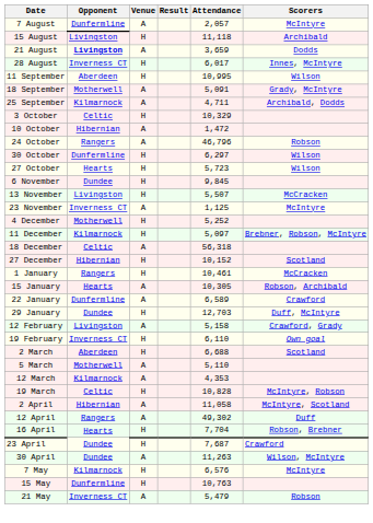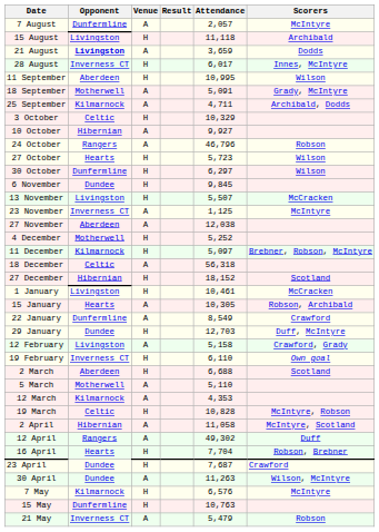 <table class="wikitable sortable" style="font-size:95%; text-align:center">
 <tr>
 <th>Date</th>
 <th>Opponent</th>
 <th>Venue</th>
 <th>Result</th>
 <th>Attendance</th>
 <th>Scorers</th>
 </tr>
 <tr bgcolor = "#FFFFEE">
 <td>7 August</td>
 <td><a href='#'>Dunfermline</a></td>
 <td>A</td>
 <td></td>
 <td>2,057</td>
 <td><a href='#'>McIntyre</a></td>
 </tr>
 <tr bgcolor = "#FFEEEE">
 <td>15 August</td>
 <td style="text-align:left; border-top:2px black solid"><a href='#'>Livingston</a></td>
 <td>H</td>
 <td></td>
 <td>11,118</td>
 <td><a href='#'>Archibald</a></td>
 </tr>
 <tr bgcolor = "#FFFFEE">
 <td>21 August</td>
 <td><strong><a href='#'>Livingston</a></strong></td>
 <td>A</td>
 <td></td>
 <td>3,659</td>
 <td><a href='#'>Dodds</a></td>
 </tr>
 <tr bgcolor = "#EEFFEE">
 <td>28 August</td>
 <td><a href='#'>Inverness CT</a></td>
 <td>H</td>
 <td></td>
 <td>6,017</td>
 <td><a href='#'>Innes</a>, <a href='#'>McIntyre</a></td>
 </tr>
 <tr bgcolor = "#FFFFEE">
 <td>11 September</td>
 <td><a href='#'>Aberdeen</a></td>
 <td>H</td>
 <td></td>
 <td>10,995</td>
 <td><a href='#'>Wilson</a></td>
 </tr>
 <tr bgcolor = "#FFEEEE">
 <td>18 September</td>
 <td><a href='#'>Motherwell</a></td>
 <td>A</td>
 <td></td>
 <td>5,091</td>
 <td><a href='#'>Grady</a>, <a href='#'>McIntyre</a></td>
 </tr>
 <tr bgcolor = "#FFEEEE">
 <td>25 September</td>
 <td><a href='#'>Kilmarnock</a></td>
 <td>A</td>
 <td></td>
 <td>4,711</td>
 <td><a href='#'>Archibald</a>, <a href='#'>Dodds</a></td>
 </tr>
 <tr bgcolor = "#FFEEEE">
 <td>3 October</td>
 <td><a href='#'>Celtic</a></td>
 <td>H</td>
 <td></td>
 <td>10,329</td>
 <td></td>
 </tr>
 <tr bgcolor = "#FFEEEE">
 <td>10 October</td>
 <td><a href='#'>Hibernian</a></td>
 <td>A</td>
 <td></td>
-<td>1,472</td>
+<td>9,927</td>
 <td></td>
 </tr>
 <tr bgcolor = "#FFFFEE">
 <td>24 October</td>
 <td><a href='#'>Rangers</a></td>
 <td>A</td>
 <td></td>
 <td>46,796</td>
 <td><a href='#'>Robson</a></td>
 </tr>
+<tr bgcolor = "#FFFFEE">
+<td>27 October</td>
+<td><a href='#'>Hearts</a></td>
+<td>H</td>
+<td></td>
+<td>5,723</td>
+<td><a href='#'>Wilson</a></td>
+</tr>
 <tr bgcolor = "#FFEEEE">
 <td>30 October</td>
 <td><a href='#'>Dunfermline</a></td>
 <td>H</td>
 <td></td>
 <td>6,297</td>
-<td><a href='#'>Wilson</a></td>
-</tr>
-<tr bgcolor = "#FFFFEE">
-<td>27 October</td>
-<td><a href='#'>Hearts</a></td>
-<td>H</td>
-<td></td>
-<td>5,723</td>
 <td><a href='#'>Wilson</a></td>
 </tr>
 <tr bgcolor = "#FFEEEE">
 <td>6 November</td>
 <td><a href='#'>Dundee</a></td>
 <td>H</td>
 <td></td>
 <td>9,845</td>
 <td></td>
 </tr>
 <tr bgcolor = "#EEFFEE">
 <td>13 November</td>
 <td><a href='#'>Livingston</a></td>
 <td>H</td>
 <td></td>
 <td>5,507</td>
 <td><a href='#'>McCracken</a></td>
 </tr>
 <tr bgcolor = "#FFFFEE">
 <td>23 November</td>
 <td><a href='#'>Inverness CT</a></td>
 <td>A</td>
 <td></td>
 <td>1,125</td>
 <td><a href='#'>McIntyre</a></td>
+</tr>
+<tr bgcolor = "#FFEEEE">
+<td>27 November</td>
+<td><a href='#'>Aberdeen</a></td>
+<td>A</td>
+<td></td>
+<td>12,038</td>
+<td></td>
 </tr>
 <tr bgcolor = "#FFEEEE">
 <td>4 December</td>
 <td><a href='#'>Motherwell</a></td>
 <td>H</td>
 <td></td>
 <td>5,252</td>
 <td></td>
 </tr>
 <tr bgcolor = "#EEFFEE">
 <td>11 December</td>
 <td><a href='#'>Kilmarnock</a></td>
 <td>H</td>
 <td></td>
 <td>5,097</td>
 <td><a href='#'>Brebner</a>, <a href='#'>Robson</a>, <a href='#'>McIntyre</a></td>
 </tr>
 <tr bgcolor = "#FFEEEE">
 <td>18 December</td>
 <td><a href='#'>Celtic</a></td>
 <td>A</td>
 <td></td>
 <td>56,318</td>
 <td></td>
 </tr>
 <tr bgcolor = "#FFEEEE">
 <td>27 December</td>
 <td><a href='#'>Hibernian</a></td>
 <td>H</td>
 <td></td>
-<td>10,152</td>
+<td>18,152</td>
 <td><a href='#'>Scotland</a></td>
 </tr>
 <tr bgcolor = "#FFFFEE">
 <td>1 January</td>
-<td><a href='#'>Rangers</a></td>
+<td style="text-align:left; border-top:2px black solid"><a href='#'>Livingston</a></td>
 <td>H</td>
 <td></td>
 <td>10,461</td>
 <td><a href='#'>McCracken</a></td>
 </tr>
 <tr bgcolor = "#FFEEEE">
 <td>15 January</td>
 <td><a href='#'>Hearts</a></td>
 <td>A</td>
 <td></td>
 <td>10,305</td>
 <td><a href='#'>Robson</a>, <a href='#'>Archibald</a></td>
 </tr>
 <tr bgcolor = "#FFFFEE">
 <td>22 January</td>
 <td><a href='#'>Dunfermline</a></td>
 <td>A</td>
 <td></td>
-<td>6,589</td>
+<td>8,549</td>
 <td><a href='#'>Crawford</a></td>
 </tr>
 <tr bgcolor = "#FFFFEE">
 <td>29 January</td>
 <td><a href='#'>Dundee</a></td>
 <td>H</td>
 <td></td>
 <td>12,703</td>
 <td><a href='#'>Duff</a>, <a href='#'>McIntyre</a></td>
 </tr>
 <tr bgcolor = "#EEFFEE">
 <td>12 February</td>
 <td><a href='#'>Livingston</a></td>
 <td>A</td>
 <td></td>
 <td>5,158</td>
 <td><a href='#'>Crawford</a>, <a href='#'>Grady</a></td>
 </tr>
 <tr bgcolor = "#FFFFEE">
 <td>19 February</td>
 <td><a href='#'>Inverness CT</a></td>
 <td>H</td>
 <td></td>
 <td>6,110</td>
 <td><em><a href='#'>Own goal</a></em></td>
 </tr>
 <tr bgcolor = "#FFEEEE">
 <td>2 March</td>
 <td><a href='#'>Aberdeen</a></td>
 <td>H</td>
 <td></td>
 <td>6,688</td>
 <td><a href='#'>Scotland</a></td>
 </tr>
 <tr bgcolor = "#FFEEEE">
 <td>5 March</td>
 <td><a href='#'>Motherwell</a></td>
 <td>A</td>
 <td></td>
 <td>5,110</td>
 <td></td>
 </tr>
 <tr bgcolor = "#FFEEEE">
 <td>12 March</td>
 <td><a href='#'>Kilmarnock</a></td>
 <td>A</td>
 <td></td>
 <td>4,353</td>
 <td></td>
 </tr>
 <tr bgcolor = "#FFEEEE">
 <td>19 March</td>
 <td><a href='#'>Celtic</a></td>
 <td>H</td>
 <td></td>
 <td>10,828</td>
 <td><a href='#'>McIntyre</a>, <a href='#'>Robson</a></td>
 </tr>
 <tr bgcolor = "#FFEEEE">
 <td>2 April</td>
 <td><a href='#'>Hibernian</a></td>
 <td>A</td>
 <td></td>
 <td>11,058</td>
 <td><a href='#'>McIntyre</a>, <a href='#'>Scotland</a></td>
 </tr>
 <tr bgcolor = "#EEFFEE">
 <td>12 April</td>
 <td><a href='#'>Rangers</a></td>
 <td>A</td>
 <td></td>
 <td>49,302</td>
 <td><a href='#'>Duff</a></td>
 </tr>
 <tr bgcolor = "#EEFFEE">
 <td>16 April</td>
 <td><a href='#'>Hearts</a></td>
 <td>H</td>
 <td></td>
 <td>7,704</td>
 <td><a href='#'>Robson</a>, <a href='#'>Brebner</a></td>
 </tr>
 <tr bgcolor = "#FFFFEE">
 <td style="text-align:left; border-top:2px black solid">23 April</td>
 <td><a href='#'>Dundee</a></td>
 <td style="border-top:2px black solid">H</td>
 <td style="border-top:2px black solid"></td>
 <td style="border-top:2px black solid">7,687</td>
 <td style="text-align:left; border-top:2px black solid"><a href='#'>Crawford</a></td>
 </tr>
 <tr bgcolor = "#EEFFEE">
 <td>30 April</td>
 <td><a href='#'>Dundee</a></td>
 <td>A</td>
 <td></td>
 <td>11,263</td>
 <td><a href='#'>Wilson</a>, <a href='#'>McIntyre</a></td>
 </tr>
 <tr bgcolor = "#FFFFEE">
 <td>7 May</td>
 <td><a href='#'>Kilmarnock</a></td>
 <td>H</td>
 <td></td>
 <td>6,576</td>
 <td><a href='#'>McIntyre</a></td>
 </tr>
 <tr bgcolor = "#FFEEEE">
 <td>15 May</td>
 <td><a href='#'>Dunfermline</a></td>
 <td>H</td>
 <td></td>
 <td>10,763</td>
 <td></td>
 </tr>
 <tr bgcolor = "#EEFFEE">
 <td>21 May</td>
 <td><a href='#'>Inverness CT</a></td>
 <td>A</td>
 <td></td>
 <td>5,479</td>
 <td><a href='#'>Robson</a></td>
 </tr>
 </table>
